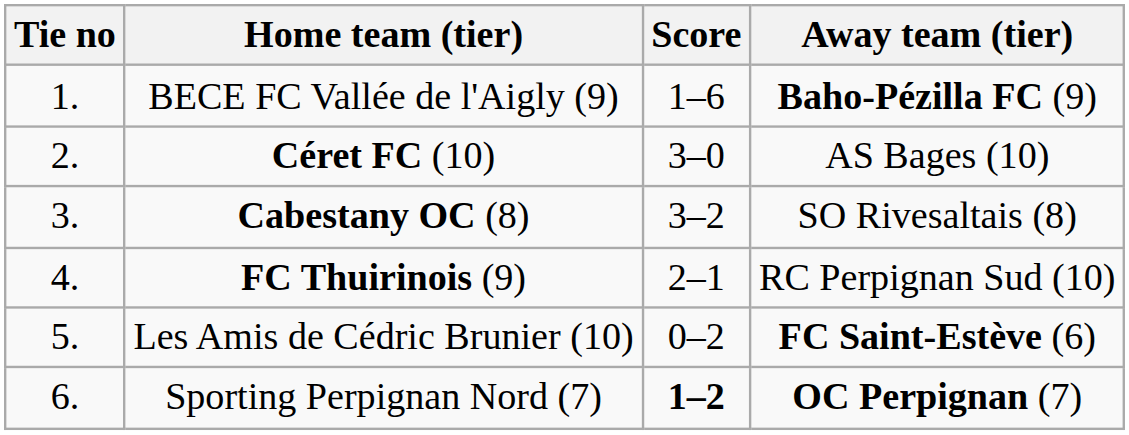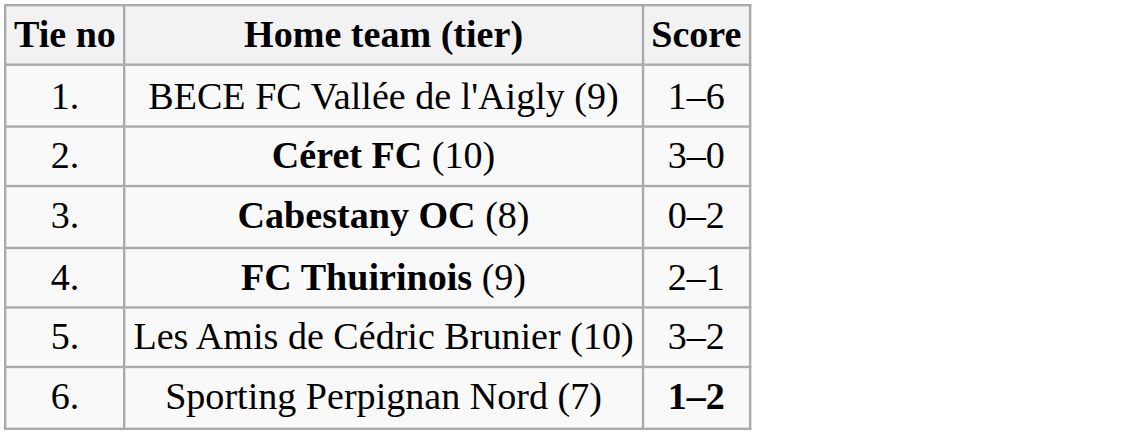 <table class="wikitable" style="text-align: center">
 <tr>
 <th>Tie no</th>
 <th>Home team (tier)</th>
 <th>Score</th>
-<th>Away team (tier)</th>
 </tr>
 <tr>
 <td>1.</td>
 <td>BECE FC Vallée de l'Aigly (9)</td>
 <td>1–6</td>
-<td><strong>Baho-Pézilla FC</strong> (9)</td>
 </tr>
 <tr>
 <td>2.</td>
 <td><strong>Céret FC</strong> (10)</td>
 <td>3–0</td>
-<td>AS Bages (10)</td>
 </tr>
 <tr>
 <td>3.</td>
 <td><strong>Cabestany OC</strong> (8)</td>
-<td>3–2</td>
-<td>SO Rivesaltais (8)</td>
+<td>0–2</td>
 </tr>
 <tr>
 <td>4.</td>
 <td><strong>FC Thuirinois</strong> (9)</td>
 <td>2–1</td>
-<td>RC Perpignan Sud (10)</td>
 </tr>
 <tr>
 <td>5.</td>
 <td>Les Amis de Cédric Brunier (10)</td>
-<td>0–2</td>
-<td><strong>FC Saint-Estève</strong> (6)</td>
+<td>3–2</td>
 </tr>
 <tr>
 <td>6.</td>
 <td>Sporting Perpignan Nord (7)</td>
 <td><strong>1–2</strong></td>
-<td><strong>OC Perpignan</strong> (7)</td>
 </tr>
 </table>
